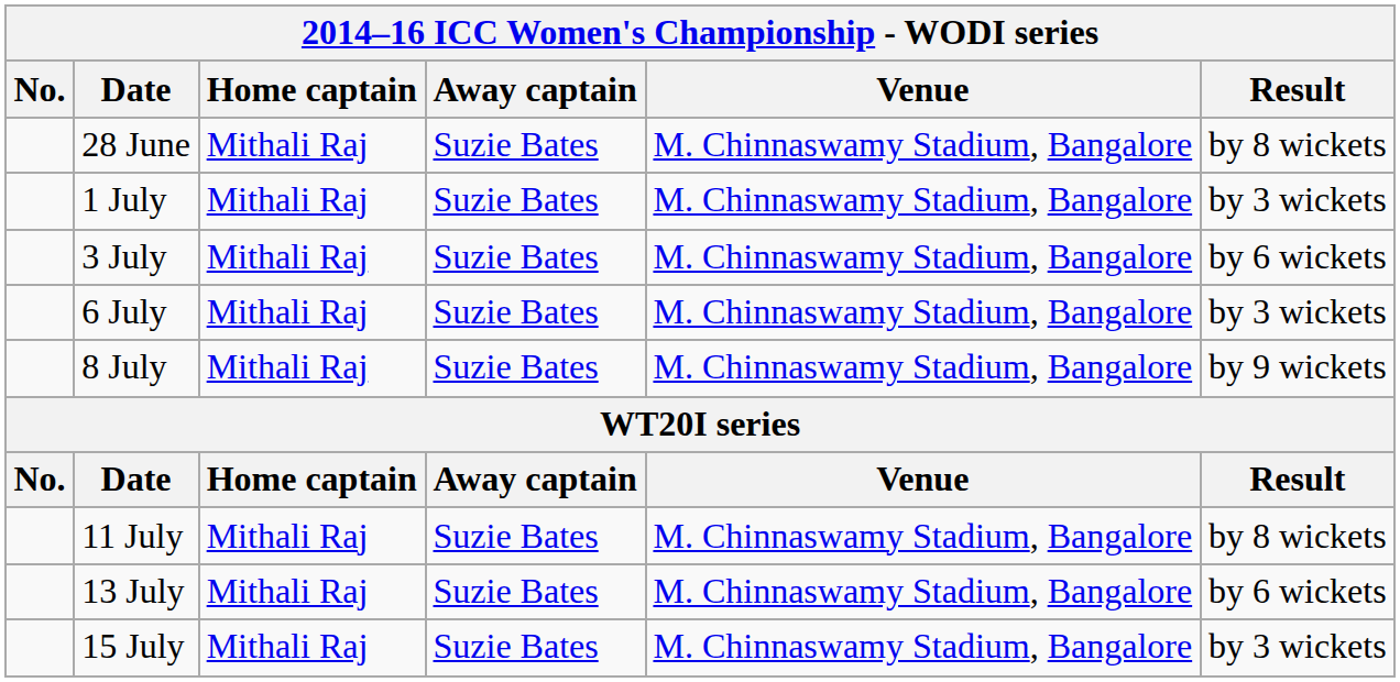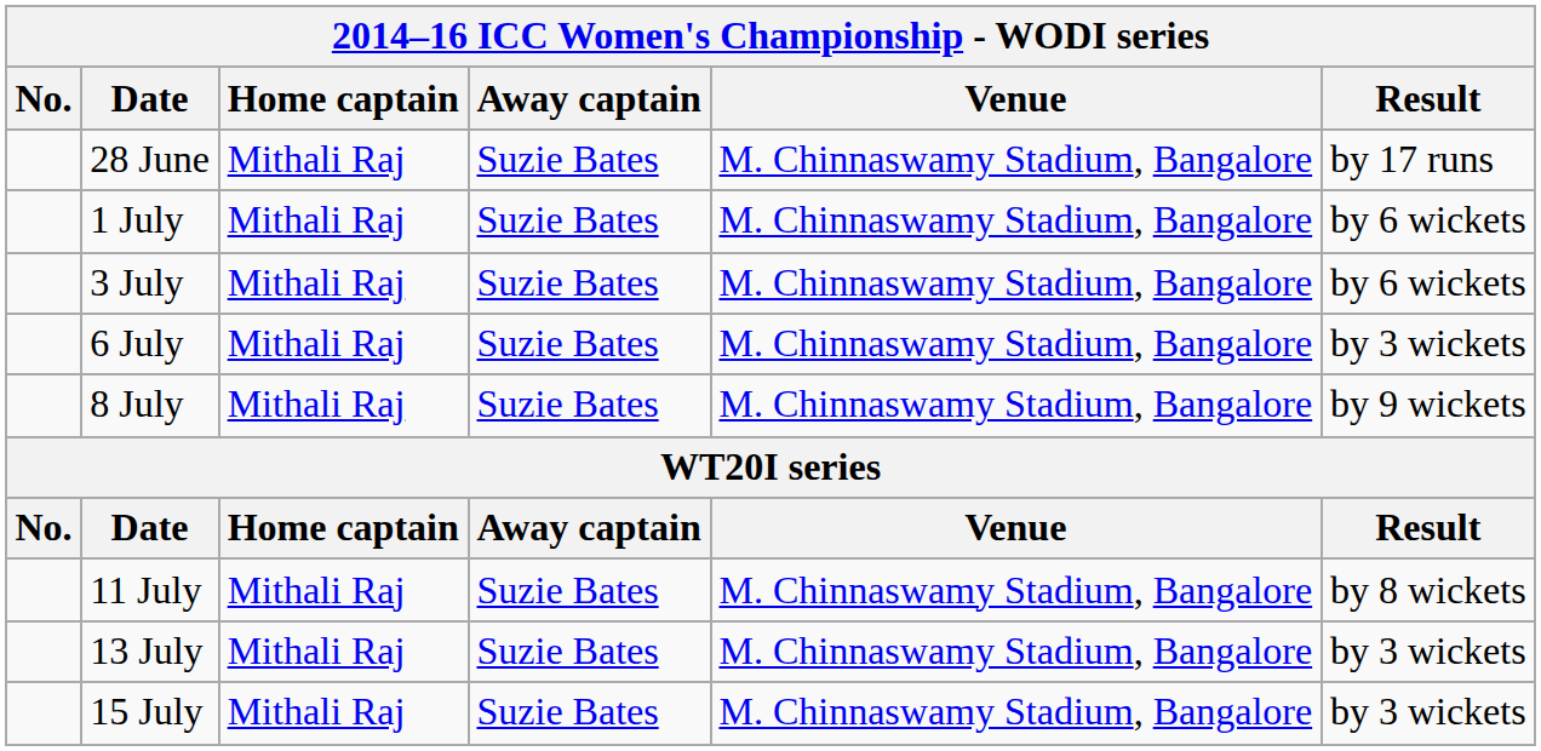 <table class="wikitable">
 <tr>
 <th colspan="9"><a href='#'>2014–16 ICC Women's Championship</a> - WODI series</th>
 </tr>
 <tr>
 <th>No.</th>
 <th>Date</th>
 <th>Home captain</th>
 <th>Away captain</th>
 <th>Venue</th>
 <th>Result</th>
 </tr>
 <tr>
 <td></td>
 <td>28 June</td>
 <td><a href='#'>Mithali Raj</a></td>
 <td><a href='#'>Suzie Bates</a></td>
 <td><a href='#'>M. Chinnaswamy Stadium</a>, <a href='#'>Bangalore</a></td>
-<td> by 8 wickets</td>
+<td> by 17 runs</td>
 </tr>
 <tr>
 <td></td>
 <td>1 July</td>
 <td><a href='#'>Mithali Raj</a></td>
 <td><a href='#'>Suzie Bates</a></td>
 <td><a href='#'>M. Chinnaswamy Stadium</a>, <a href='#'>Bangalore</a></td>
-<td> by 3 wickets</td>
+<td> by 6 wickets</td>
 </tr>
 <tr>
 <td></td>
 <td>3 July</td>
 <td><a href='#'>Mithali Raj</a></td>
 <td><a href='#'>Suzie Bates</a></td>
 <td><a href='#'>M. Chinnaswamy Stadium</a>, <a href='#'>Bangalore</a></td>
 <td> by 6 wickets</td>
 </tr>
 <tr>
 <td></td>
 <td>6 July</td>
 <td><a href='#'>Mithali Raj</a></td>
 <td><a href='#'>Suzie Bates</a></td>
 <td><a href='#'>M. Chinnaswamy Stadium</a>, <a href='#'>Bangalore</a></td>
 <td> by 3 wickets</td>
 </tr>
 <tr>
 <td></td>
 <td>8 July</td>
 <td><a href='#'>Mithali Raj</a></td>
 <td><a href='#'>Suzie Bates</a></td>
 <td><a href='#'>M. Chinnaswamy Stadium</a>, <a href='#'>Bangalore</a></td>
 <td> by 9 wickets</td>
 </tr>
 <tr>
 <th colspan="9">WT20I series</th>
 </tr>
 <tr>
 <th>No.</th>
 <th>Date</th>
 <th>Home captain</th>
 <th>Away captain</th>
 <th>Venue</th>
 <th>Result</th>
 </tr>
 <tr>
 <td></td>
 <td>11 July</td>
 <td><a href='#'>Mithali Raj</a></td>
 <td><a href='#'>Suzie Bates</a></td>
 <td><a href='#'>M. Chinnaswamy Stadium</a>, <a href='#'>Bangalore</a></td>
 <td> by 8 wickets</td>
 </tr>
 <tr>
 <td></td>
 <td>13 July</td>
 <td><a href='#'>Mithali Raj</a></td>
 <td><a href='#'>Suzie Bates</a></td>
 <td><a href='#'>M. Chinnaswamy Stadium</a>, <a href='#'>Bangalore</a></td>
-<td> by 6 wickets</td>
+<td> by 3 wickets</td>
 </tr>
 <tr>
 <td></td>
 <td>15 July</td>
 <td><a href='#'>Mithali Raj</a></td>
 <td><a href='#'>Suzie Bates</a></td>
 <td><a href='#'>M. Chinnaswamy Stadium</a>, <a href='#'>Bangalore</a></td>
 <td> by 3 wickets</td>
 </tr>
 </table>
